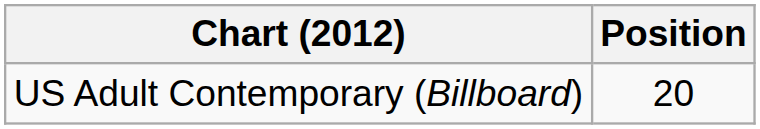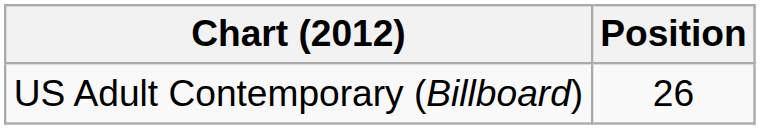 <table class="wikitable">
 <tr>
 <th>Chart (2012)</th>
 <th>Position</th>
 </tr>
 <tr>
 <td>US Adult Contemporary (<em>Billboard</em>)</td>
-<td align="center">20</td>
+<td align="center">26</td>
 </tr>
 </table>
